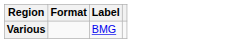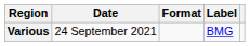 <table class="wikitable plainrowheaders">
 <tr>
 <th scope="col">Region</th>
+<th scope="col">Date</th>
 <th scope="col">Format</th>
 <th scope="col">Label</th>
 <th scope="col"></th>
 </tr>
 <tr>
 <th scope="row">Various</th>
+<td>24 September 2021</td>
 <td></td>
 <td><a href='#'>BMG</a></td>
 <td align="center"></td>
 </tr>
 </table>
